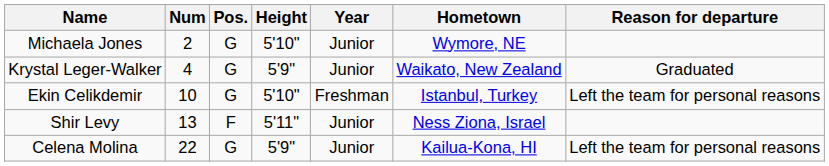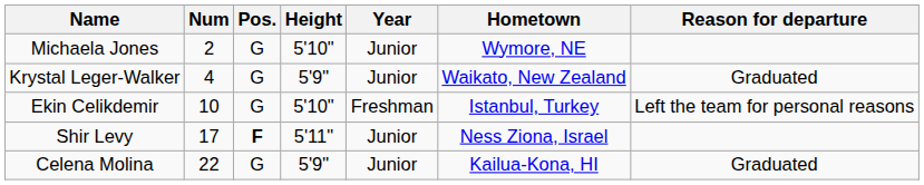 <table class="wikitable sortable sortable" style="text-align: center">
 <tr align=center>
 <th style=>Name</th>
 <th style=>Num</th>
 <th style=>Pos.</th>
 <th style=>Height</th>
 <th style=>Year</th>
 <th style=>Hometown</th>
 <th style=>Reason for departure</th>
 </tr>
 <tr>
 <td>Michaela Jones</td>
 <td>2</td>
 <td>G</td>
 <td>5'10"</td>
 <td> Junior</td>
 <td><a href='#'>Wymore, NE</a></td>
 <td></td>
 </tr>
 <tr>
 <td>Krystal Leger-Walker</td>
 <td>4</td>
 <td>G</td>
 <td>5'9"</td>
 <td> Junior</td>
 <td><a href='#'>Waikato, New Zealand</a></td>
 <td>Graduated</td>
 </tr>
 <tr>
 <td>Ekin Celikdemir</td>
 <td>10</td>
 <td>G</td>
 <td>5'10"</td>
 <td>Freshman</td>
 <td><a href='#'>Istanbul, Turkey</a></td>
 <td>Left the team for personal reasons</td>
 </tr>
 <tr>
 <td>Shir Levy</td>
-<td>13</td>
-<td>F</td>
+<td>17</td>
+<td><strong>F</strong></td>
 <td>5'11"</td>
 <td>Junior</td>
 <td><a href='#'>Ness Ziona, Israel</a></td>
 <td></td>
 </tr>
 <tr>
 <td>Celena Molina</td>
 <td>22</td>
 <td>G</td>
 <td>5'9"</td>
 <td> Junior</td>
 <td><a href='#'>Kailua-Kona, HI</a></td>
-<td>Left the team for personal reasons</td>
+<td>Graduated</td>
 </tr>
 </table>
